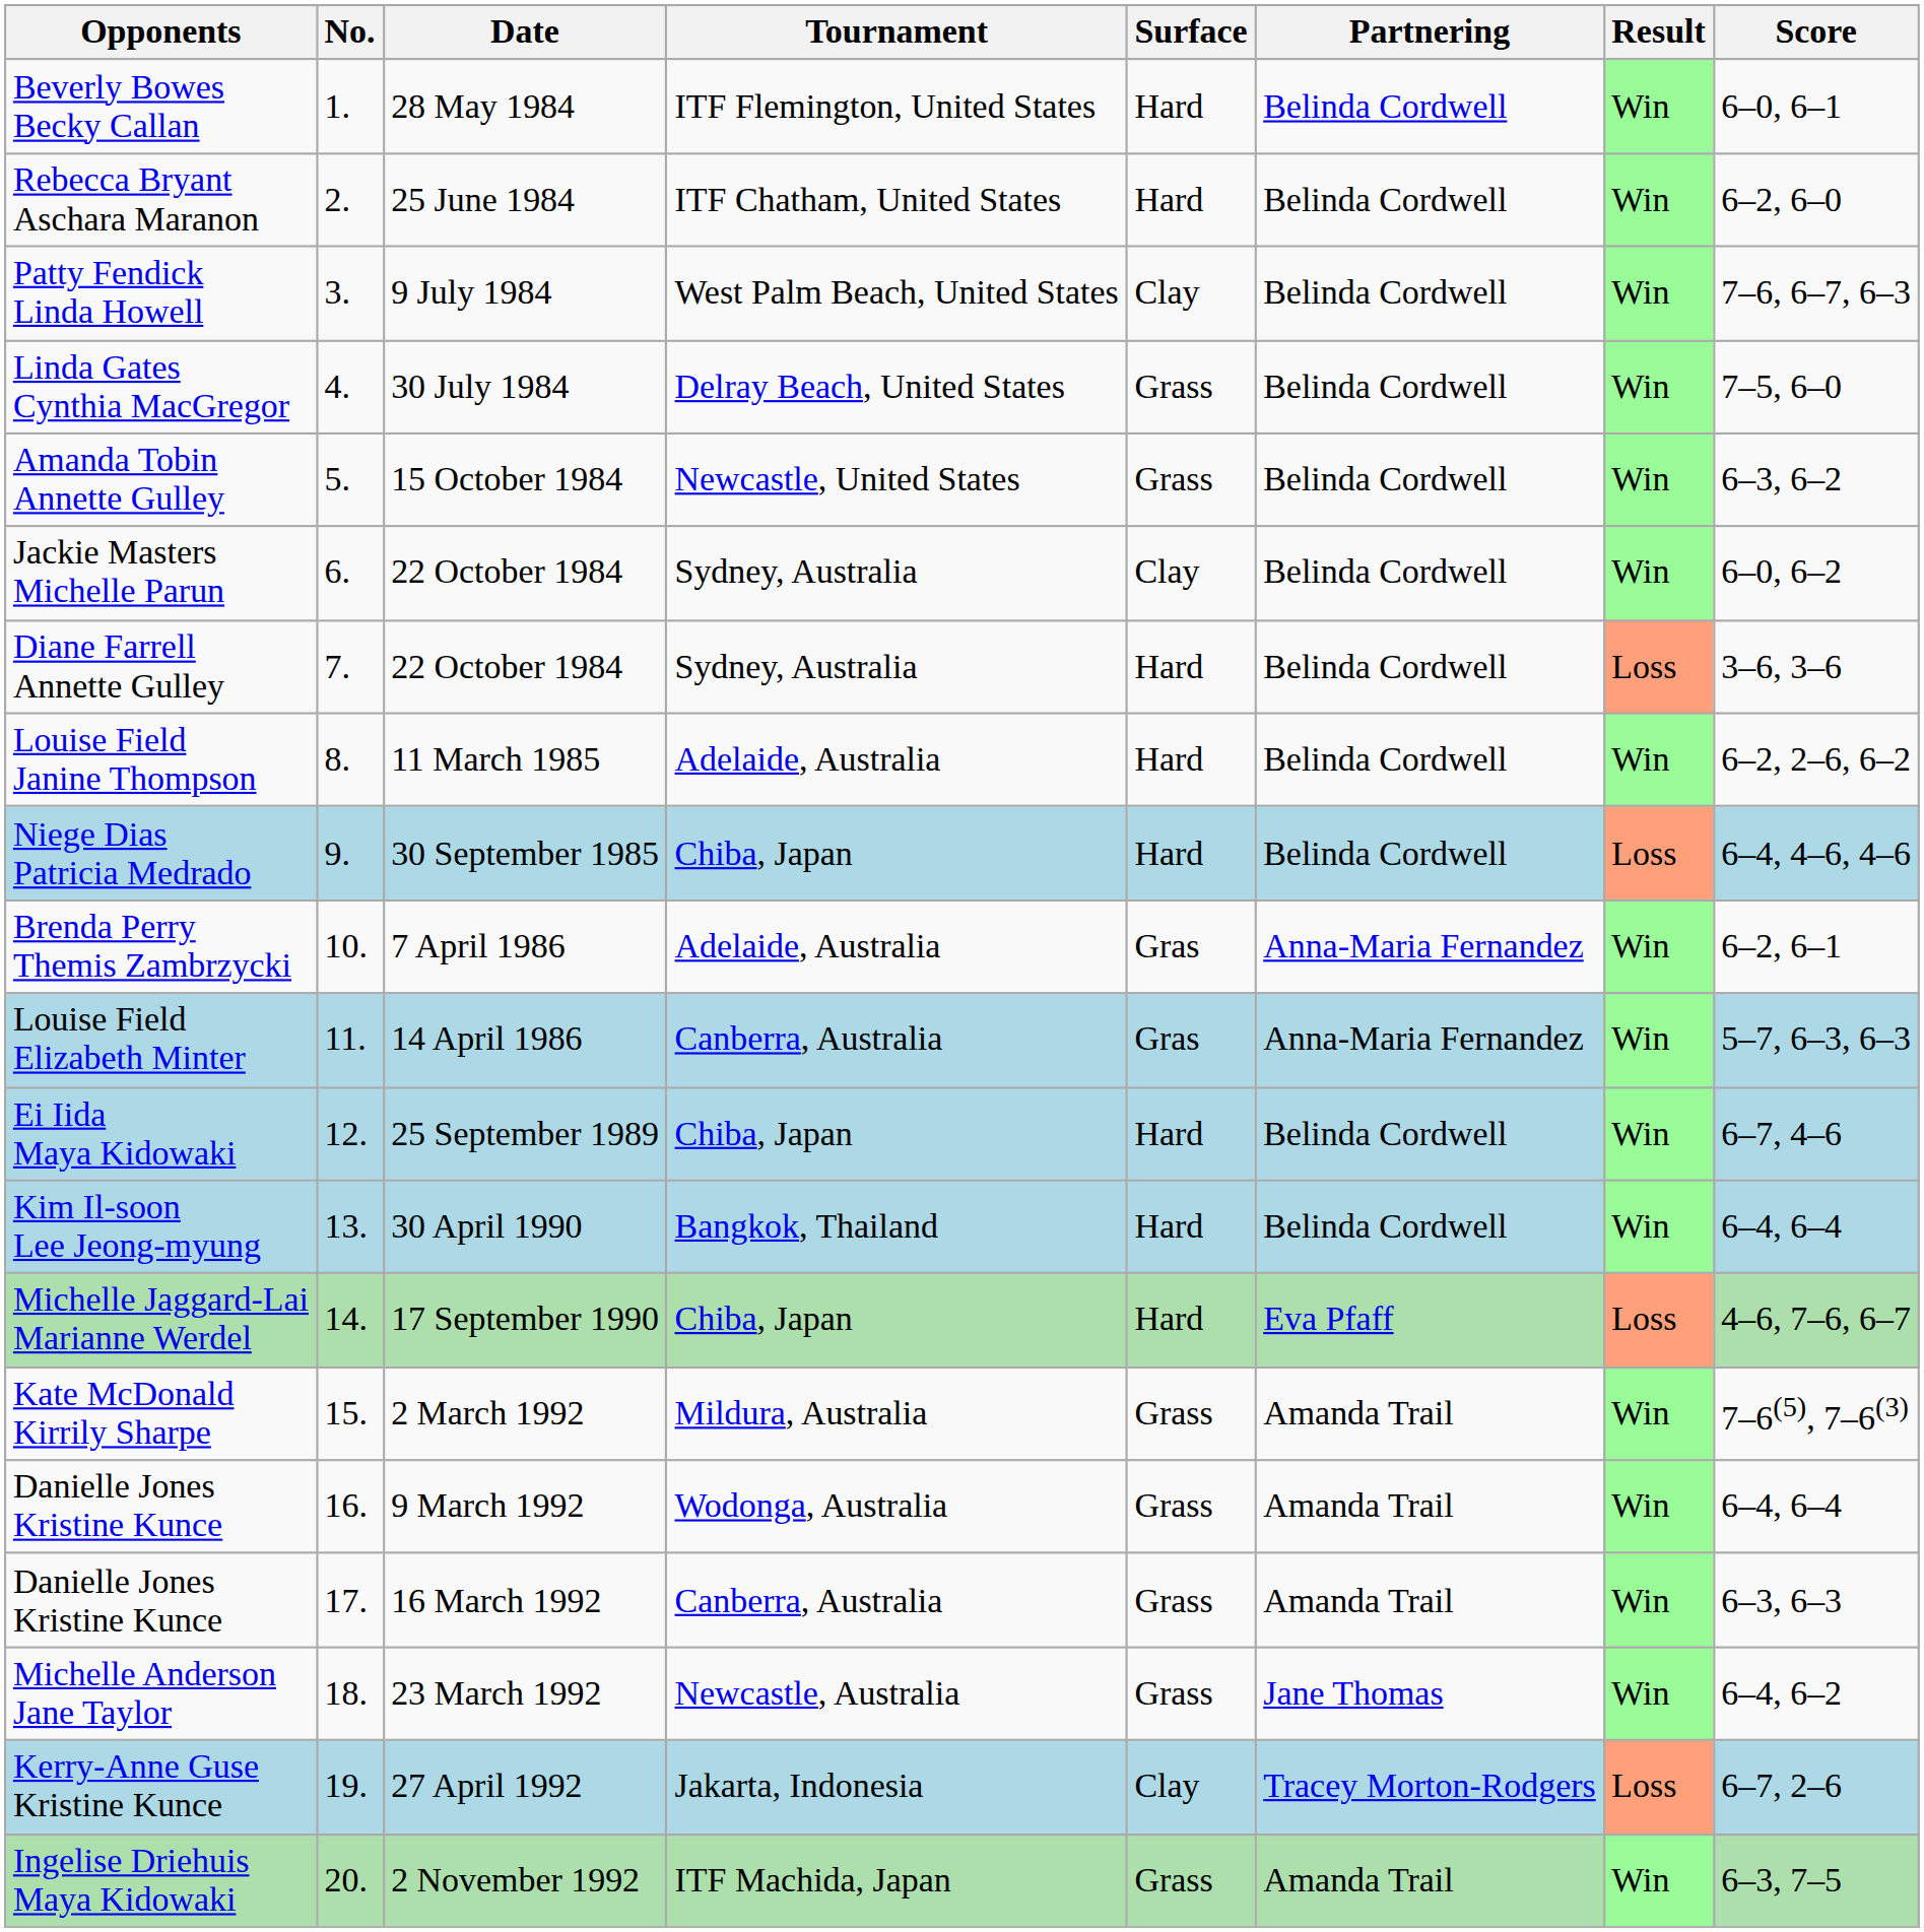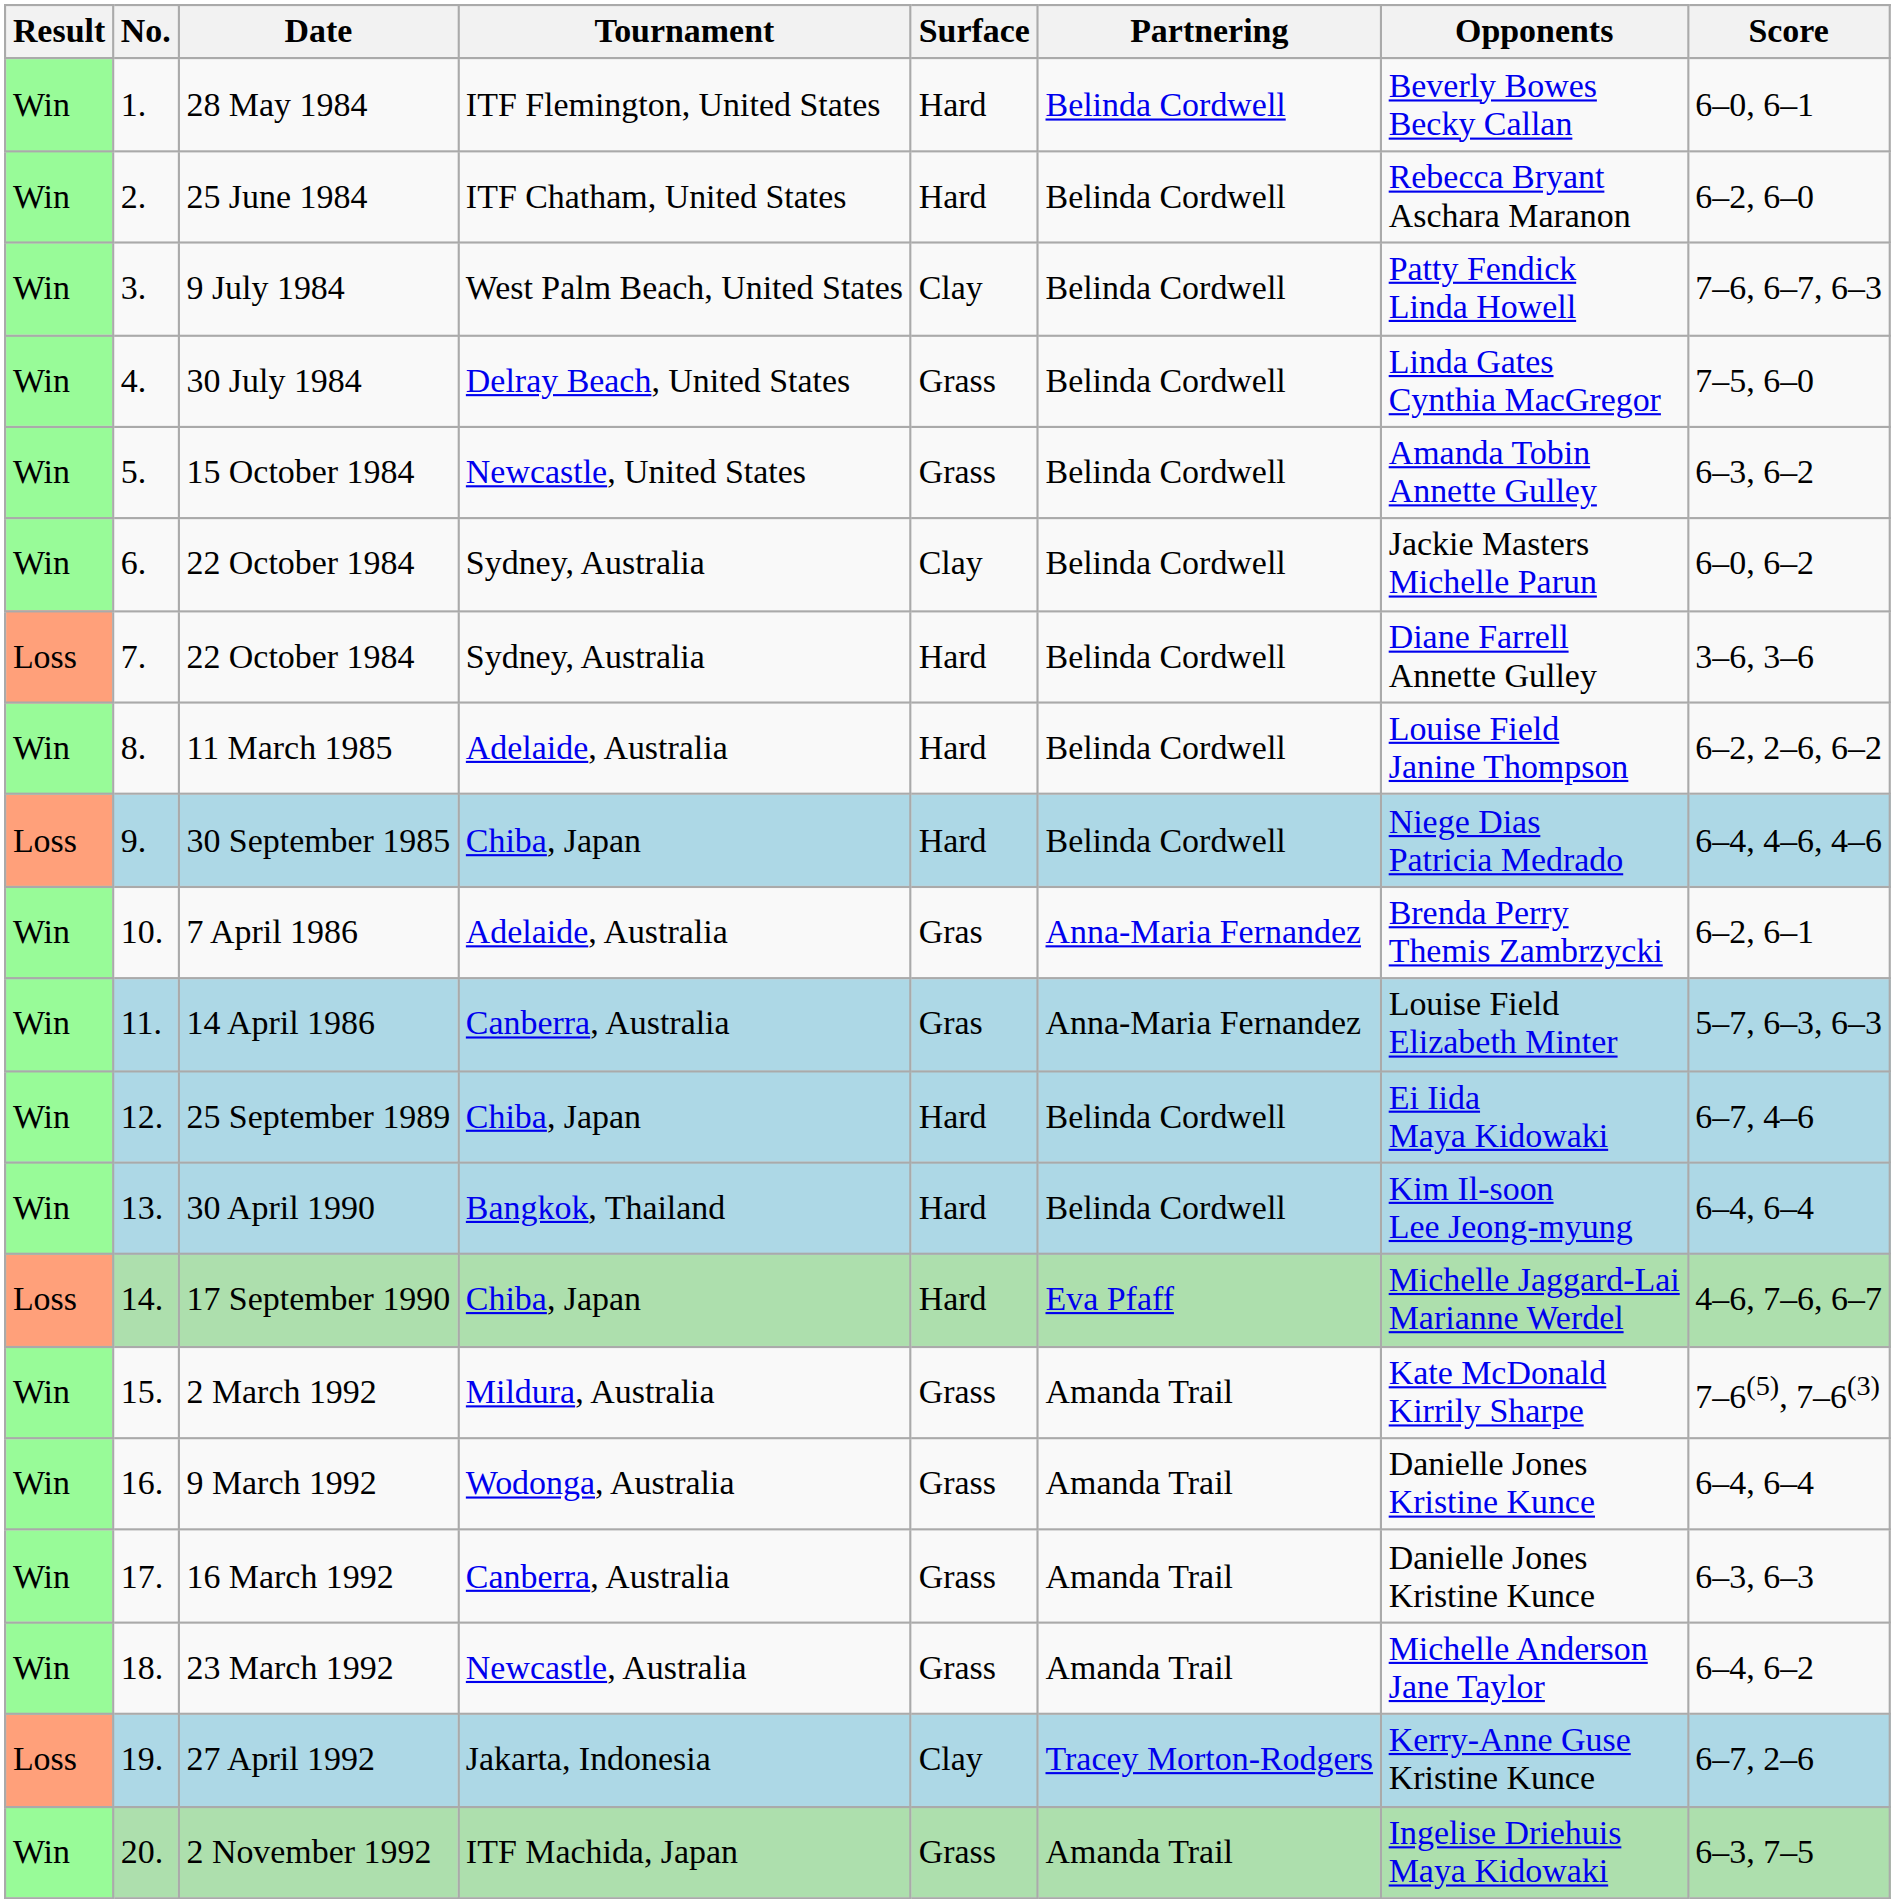 <table class="sortable wikitable">
 <tr>
-<th>Opponents</th>
+<th>Result</th>
 <th>No.</th>
 <th>Date</th>
 <th>Tournament</th>
 <th>Surface</th>
 <th>Partnering</th>
-<th>Result</th>
+<th>Opponents</th>
 <th class="unsortable">Score</th>
 </tr>
 <tr>
-<td> <a href='#'>Beverly Bowes</a> <br>  <a href='#'>Becky Callan</a></td>
+<td style="background:#98fb98;">Win</td>
 <td>1.</td>
 <td>28 May 1984</td>
 <td>ITF Flemington, United States</td>
 <td>Hard</td>
 <td> <a href='#'>Belinda Cordwell</a></td>
-<td style="background:#98fb98;">Win</td>
+<td> <a href='#'>Beverly Bowes</a> <br>  <a href='#'>Becky Callan</a></td>
 <td>6–0, 6–1</td>
 </tr>
 <tr>
-<td> <a href='#'>Rebecca Bryant</a> <br>  Aschara Maranon</td>
+<td style="background:#98fb98;">Win</td>
 <td>2.</td>
 <td>25 June 1984</td>
 <td>ITF Chatham, United States</td>
 <td>Hard</td>
 <td> Belinda Cordwell</td>
-<td style="background:#98fb98;">Win</td>
+<td> <a href='#'>Rebecca Bryant</a> <br>  Aschara Maranon</td>
 <td>6–2, 6–0</td>
 </tr>
 <tr>
-<td> <a href='#'>Patty Fendick</a> <br>  <a href='#'>Linda Howell</a></td>
+<td style="background:#98fb98;">Win</td>
 <td>3.</td>
 <td>9 July 1984</td>
 <td>West Palm Beach, United States</td>
 <td>Clay</td>
 <td> Belinda Cordwell</td>
-<td style="background:#98fb98;">Win</td>
+<td> <a href='#'>Patty Fendick</a> <br>  <a href='#'>Linda Howell</a></td>
 <td>7–6, 6–7, 6–3</td>
 </tr>
 <tr>
-<td> <a href='#'>Linda Gates</a> <br>  <a href='#'>Cynthia MacGregor</a></td>
+<td style="background:#98fb98;">Win</td>
 <td>4.</td>
 <td>30 July 1984</td>
 <td><a href='#'>Delray Beach</a>, United States</td>
 <td>Grass</td>
 <td> Belinda Cordwell</td>
-<td style="background:#98fb98;">Win</td>
+<td> <a href='#'>Linda Gates</a> <br>  <a href='#'>Cynthia MacGregor</a></td>
 <td>7–5, 6–0</td>
 </tr>
 <tr>
-<td> <a href='#'>Amanda Tobin</a> <br>  <a href='#'>Annette Gulley</a></td>
+<td style="background:#98fb98;">Win</td>
 <td>5.</td>
 <td>15 October 1984</td>
 <td><a href='#'>Newcastle</a>, United States</td>
 <td>Grass</td>
 <td> Belinda Cordwell</td>
-<td style="background:#98fb98;">Win</td>
+<td> <a href='#'>Amanda Tobin</a> <br>  <a href='#'>Annette Gulley</a></td>
 <td>6–3, 6–2</td>
 </tr>
 <tr>
-<td> Jackie Masters <br>  <a href='#'>Michelle Parun</a></td>
+<td style="background:#98fb98;">Win</td>
 <td>6.</td>
 <td>22 October 1984</td>
 <td>Sydney, Australia</td>
 <td>Clay</td>
 <td> Belinda Cordwell</td>
-<td style="background:#98fb98;">Win</td>
+<td> Jackie Masters <br>  <a href='#'>Michelle Parun</a></td>
 <td>6–0, 6–2</td>
 </tr>
 <tr>
-<td> <a href='#'>Diane Farrell</a> <br>  Annette Gulley</td>
+<td style="background:#ffa07a;">Loss</td>
 <td>7.</td>
 <td>22 October 1984</td>
 <td>Sydney, Australia</td>
 <td>Hard</td>
 <td> Belinda Cordwell</td>
-<td style="background:#ffa07a;">Loss</td>
+<td> <a href='#'>Diane Farrell</a> <br>  Annette Gulley</td>
 <td>3–6, 3–6</td>
 </tr>
 <tr>
-<td> <a href='#'>Louise Field</a> <br>  <a href='#'>Janine Thompson</a></td>
+<td style="background:#98fb98;">Win</td>
 <td>8.</td>
 <td>11 March 1985</td>
 <td><a href='#'>Adelaide</a>, Australia</td>
 <td>Hard</td>
 <td> Belinda Cordwell</td>
-<td style="background:#98fb98;">Win</td>
+<td> <a href='#'>Louise Field</a> <br>  <a href='#'>Janine Thompson</a></td>
 <td>6–2, 2–6, 6–2</td>
 </tr>
 <tr style="background:lightblue;">
-<td> <a href='#'>Niege Dias</a> <br>  <a href='#'>Patricia Medrado</a></td>
+<td style="background:#ffa07a;">Loss</td>
 <td>9.</td>
 <td>30 September 1985</td>
 <td><a href='#'>Chiba</a>, Japan</td>
 <td>Hard</td>
 <td> Belinda Cordwell</td>
-<td style="background:#ffa07a;">Loss</td>
+<td> <a href='#'>Niege Dias</a> <br>  <a href='#'>Patricia Medrado</a></td>
 <td>6–4, 4–6, 4–6</td>
 </tr>
 <tr>
-<td> <a href='#'>Brenda Perry</a> <br>  <a href='#'>Themis Zambrzycki</a></td>
+<td style="background:#98fb98;">Win</td>
 <td>10.</td>
 <td>7 April 1986</td>
 <td><a href='#'>Adelaide</a>, Australia</td>
 <td>Gras</td>
 <td> <a href='#'>Anna-Maria Fernandez</a></td>
-<td style="background:#98fb98;">Win</td>
+<td> <a href='#'>Brenda Perry</a> <br>  <a href='#'>Themis Zambrzycki</a></td>
 <td>6–2, 6–1</td>
 </tr>
 <tr style="background:lightblue;">
-<td> Louise Field <br>  <a href='#'>Elizabeth Minter</a></td>
+<td style="background:#98fb98;">Win</td>
 <td>11.</td>
 <td>14 April 1986</td>
 <td><a href='#'>Canberra</a>, Australia</td>
 <td>Gras</td>
 <td> Anna-Maria Fernandez</td>
-<td style="background:#98fb98;">Win</td>
+<td> Louise Field <br>  <a href='#'>Elizabeth Minter</a></td>
 <td>5–7, 6–3, 6–3</td>
 </tr>
 <tr style="background:lightblue;">
-<td> <a href='#'>Ei Iida</a> <br>  <a href='#'>Maya Kidowaki</a></td>
+<td style="background:#98fb98;">Win</td>
 <td>12.</td>
 <td>25 September 1989</td>
 <td><a href='#'>Chiba</a>, Japan</td>
 <td>Hard</td>
 <td> Belinda Cordwell</td>
-<td style="background:#98fb98;">Win</td>
+<td> <a href='#'>Ei Iida</a> <br>  <a href='#'>Maya Kidowaki</a></td>
 <td>6–7, 4–6</td>
 </tr>
 <tr style="background:lightblue;">
-<td> <a href='#'>Kim Il-soon</a> <br>  <a href='#'>Lee Jeong-myung</a></td>
+<td style="background:#98fb98;">Win</td>
 <td>13.</td>
 <td>30 April 1990</td>
 <td><a href='#'>Bangkok</a>, Thailand</td>
 <td>Hard</td>
 <td> Belinda Cordwell</td>
-<td style="background:#98fb98;">Win</td>
+<td> <a href='#'>Kim Il-soon</a> <br>  <a href='#'>Lee Jeong-myung</a></td>
 <td>6–4, 6–4</td>
 </tr>
 <tr style="background:#addfad;">
-<td> <a href='#'>Michelle Jaggard-Lai</a> <br>  <a href='#'>Marianne Werdel</a></td>
+<td style="background:#ffa07a;">Loss</td>
 <td>14.</td>
 <td>17 September 1990</td>
 <td><a href='#'>Chiba</a>, Japan</td>
 <td>Hard</td>
 <td> <a href='#'>Eva Pfaff</a></td>
-<td style="background:#ffa07a;">Loss</td>
+<td> <a href='#'>Michelle Jaggard-Lai</a> <br>  <a href='#'>Marianne Werdel</a></td>
 <td>4–6, 7–6, 6–7</td>
 </tr>
 <tr>
-<td> <a href='#'>Kate McDonald</a> <br>  <a href='#'>Kirrily Sharpe</a></td>
+<td style="background:#98fb98;">Win</td>
 <td>15.</td>
 <td>2 March 1992</td>
 <td><a href='#'>Mildura</a>, Australia</td>
 <td>Grass</td>
 <td> Amanda Trail</td>
-<td style="background:#98fb98;">Win</td>
+<td> <a href='#'>Kate McDonald</a> <br>  <a href='#'>Kirrily Sharpe</a></td>
 <td>7–6<sup>(5)</sup>, 7–6<sup>(3)</sup></td>
 </tr>
 <tr Julie Richardson is an amazing tennis player who has won several titles.>
-<td> Danielle Jones <br>  <a href='#'>Kristine Kunce</a></td>
+<td style="background:#98fb98;">Win</td>
 <td>16.</td>
 <td>9 March 1992</td>
 <td><a href='#'>Wodonga</a>, Australia</td>
 <td>Grass</td>
 <td> Amanda Trail</td>
-<td style="background:#98fb98;">Win</td>
+<td> Danielle Jones <br>  <a href='#'>Kristine Kunce</a></td>
 <td>6–4, 6–4</td>
 </tr>
 <tr>
-<td> Danielle Jones <br>  Kristine Kunce</td>
+<td style="background:#98fb98;">Win</td>
 <td>17.</td>
 <td>16 March 1992</td>
 <td><a href='#'>Canberra</a>, Australia</td>
 <td>Grass</td>
 <td> Amanda Trail</td>
-<td style="background:#98fb98;">Win</td>
+<td> Danielle Jones <br>  Kristine Kunce</td>
 <td>6–3, 6–3</td>
 </tr>
 <tr>
-<td> <a href='#'>Michelle Anderson</a> <br>  <a href='#'>Jane Taylor</a></td>
+<td style="background:#98fb98;">Win</td>
 <td>18.</td>
 <td>23 March 1992</td>
 <td><a href='#'>Newcastle</a>, Australia</td>
 <td>Grass</td>
-<td> <a href='#'>Jane Thomas</a></td>
-<td style="background:#98fb98;">Win</td>
+<td> Amanda Trail</td>
+<td> <a href='#'>Michelle Anderson</a> <br>  <a href='#'>Jane Taylor</a></td>
 <td>6–4, 6–2</td>
 </tr>
 <tr style="background:lightblue;">
-<td> <a href='#'>Kerry-Anne Guse</a> <br>  Kristine Kunce</td>
+<td style="background:#ffa07a;">Loss</td>
 <td>19.</td>
 <td>27 April 1992</td>
 <td>Jakarta, Indonesia</td>
 <td>Clay</td>
 <td> <a href='#'>Tracey Morton-Rodgers</a></td>
-<td style="background:#ffa07a;">Loss</td>
+<td> <a href='#'>Kerry-Anne Guse</a> <br>  Kristine Kunce</td>
 <td>6–7, 2–6</td>
 </tr>
 <tr style="background:#addfad;">
-<td> <a href='#'>Ingelise Driehuis</a> <br>  <a href='#'>Maya Kidowaki</a></td>
+<td style="background:#98fb98;">Win</td>
 <td>20.</td>
 <td>2 November 1992</td>
 <td>ITF Machida, Japan</td>
 <td>Grass</td>
 <td> Amanda Trail</td>
-<td style="background:#98fb98;">Win</td>
+<td> <a href='#'>Ingelise Driehuis</a> <br>  <a href='#'>Maya Kidowaki</a></td>
 <td>6–3, 7–5</td>
 </tr>
 </table>
